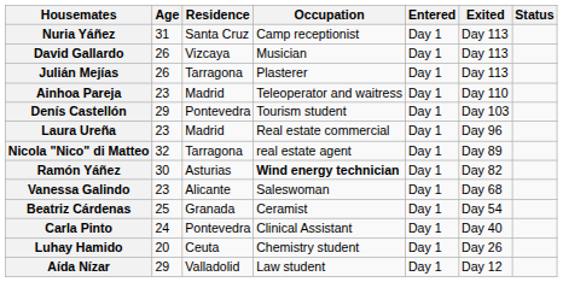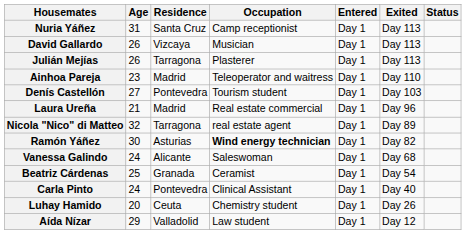 <table class="wikitable sortable" style="text-align:left; line-height:17px; width:auto;">
 <tr>
 <th>Housemates</th>
 <th>Age</th>
 <th>Residence</th>
 <th>Occupation</th>
 <th>Entered</th>
 <th>Exited</th>
 <th>Status</th>
 </tr>
 <tr>
 <th>Nuria Yáñez</th>
 <td>31</td>
 <td>Santa Cruz</td>
 <td>Camp receptionist</td>
 <td>Day 1</td>
 <td>Day 113</td>
 <td></td>
 </tr>
 <tr>
 <th>David Gallardo</th>
 <td>26</td>
 <td>Vizcaya</td>
 <td>Musician</td>
 <td>Day 1</td>
 <td>Day 113</td>
 <td></td>
 </tr>
 <tr>
 <th>Julián Mejías</th>
 <td>26</td>
 <td>Tarragona</td>
 <td>Plasterer</td>
 <td>Day 1</td>
 <td>Day 113</td>
 <td></td>
 </tr>
 <tr>
 <th>Ainhoa Pareja</th>
 <td>23</td>
 <td>Madrid</td>
 <td>Teleoperator and waitress</td>
 <td>Day 1</td>
 <td>Day 110</td>
 <td></td>
 </tr>
 <tr>
 <th>Denís Castellón</th>
-<td>29</td>
+<td>27</td>
 <td>Pontevedra</td>
 <td>Tourism student</td>
 <td>Day 1</td>
 <td>Day 103</td>
 <td></td>
 </tr>
 <tr>
 <th>Laura Ureña</th>
-<td>23</td>
+<td>21</td>
 <td>Madrid</td>
 <td>Real estate commercial</td>
 <td>Day 1</td>
 <td>Day 96</td>
 <td></td>
 </tr>
 <tr>
 <th>Nicola "Nico" di Matteo</th>
 <td>32</td>
 <td>Tarragona</td>
 <td>real estate agent</td>
 <td>Day 1</td>
 <td>Day 89</td>
 <td></td>
 </tr>
 <tr>
 <th>Ramón Yáñez</th>
 <td>30</td>
 <td>Asturias</td>
 <td><strong>Wind energy technician</strong></td>
 <td>Day 1</td>
 <td>Day 82</td>
 <td></td>
 </tr>
 <tr>
 <th>Vanessa Galindo</th>
-<td>23</td>
+<td>24</td>
 <td>Alicante</td>
 <td>Saleswoman</td>
 <td>Day 1</td>
 <td>Day 68</td>
 <td></td>
 </tr>
 <tr>
 <th>Beatriz Cárdenas</th>
 <td>25</td>
 <td>Granada</td>
 <td>Ceramist</td>
 <td>Day 1</td>
 <td>Day 54</td>
 <td></td>
 </tr>
 <tr>
 <th>Carla Pinto</th>
 <td>24</td>
 <td>Pontevedra</td>
 <td>Clinical Assistant</td>
 <td>Day 1</td>
 <td>Day 40</td>
 <td></td>
 </tr>
 <tr>
 <th>Luhay Hamido</th>
 <td>20</td>
 <td>Ceuta</td>
 <td>Chemistry student</td>
 <td>Day 1</td>
 <td>Day 26</td>
 <td></td>
 </tr>
 <tr>
 <th>Aída Nízar</th>
 <td>29</td>
 <td>Valladolid</td>
 <td>Law student</td>
 <td>Day 1</td>
 <td>Day 12</td>
 <td></td>
 </tr>
 </table>
